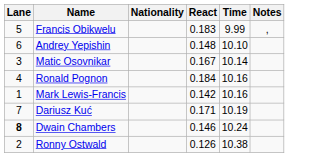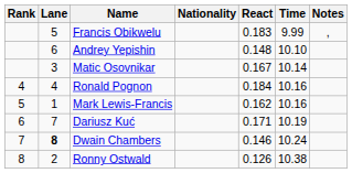 <table class="wikitable sortable" style="text-align:center">
 <tr>
+<th>Rank</th>
 <th>Lane</th>
 <th>Name</th>
 <th>Nationality</th>
 <th>React</th>
 <th>Time</th>
 <th>Notes</th>
 </tr>
 <tr>
+<td></td>
 <td>5</td>
 <td align="left"><a href='#'>Francis Obikwelu</a></td>
 <td align=left></td>
 <td>0.183</td>
 <td>9.99</td>
 <td>, </td>
 </tr>
 <tr>
+<td></td>
 <td>6</td>
 <td align="left"><a href='#'>Andrey Yepishin</a></td>
 <td align=left></td>
 <td>0.148</td>
 <td>10.10</td>
 <td></td>
 </tr>
 <tr>
+<td></td>
 <td>3</td>
 <td align="left"><a href='#'>Matic Osovnikar</a></td>
 <td align=left></td>
 <td>0.167</td>
 <td>10.14</td>
 <td></td>
 </tr>
 <tr>
 <td>4</td>
+<td>4</td>
 <td align="left"><a href='#'>Ronald Pognon</a></td>
 <td align=left></td>
 <td>0.184</td>
 <td>10.16</td>
 <td></td>
 </tr>
 <tr>
+<td>5</td>
 <td>1</td>
 <td align="left"><a href='#'>Mark Lewis-Francis</a></td>
 <td align=left></td>
-<td>0.142</td>
+<td>0.162</td>
 <td>10.16</td>
 <td></td>
 </tr>
 <tr>
+<td>6</td>
 <td>7</td>
 <td align="left"><a href='#'>Dariusz Kuć</a></td>
 <td align=left></td>
 <td>0.171</td>
 <td>10.19</td>
 <td></td>
 </tr>
 <tr>
+<td>7</td>
 <td><strong>8</strong></td>
 <td align="left"><a href='#'>Dwain Chambers</a></td>
 <td align=left></td>
 <td>0.146</td>
 <td>10.24</td>
 <td></td>
 </tr>
 <tr>
+<td>8</td>
 <td>2</td>
 <td align="left"><a href='#'>Ronny Ostwald</a></td>
 <td align=left></td>
 <td>0.126</td>
 <td>10.38</td>
 <td></td>
 </tr>
 </table>
